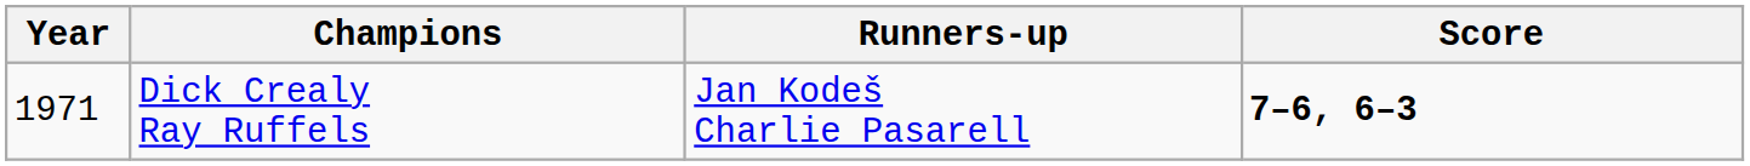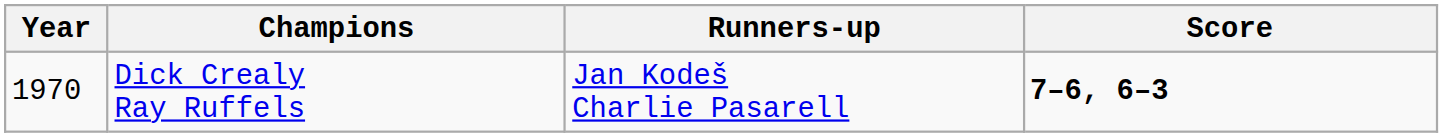 <table class="wikitable">
 <tr>
 <th style="width:40px">Year</th>
 <th style="width:200px">Champions</th>
 <th style="width:200px">Runners-up</th>
 <th style="width:180px" class="unsortable">Score</th>
 </tr>
 <tr>
-<td>1971</td>
+<td>1970</td>
 <td> <a href='#'>Dick Crealy</a><br> <a href='#'>Ray Ruffels</a></td>
 <td> <a href='#'>Jan Kodeš</a><br> <a href='#'>Charlie Pasarell</a></td>
 <td><strong>7–6, 6–3</strong></td>
 </tr>
 </table>
